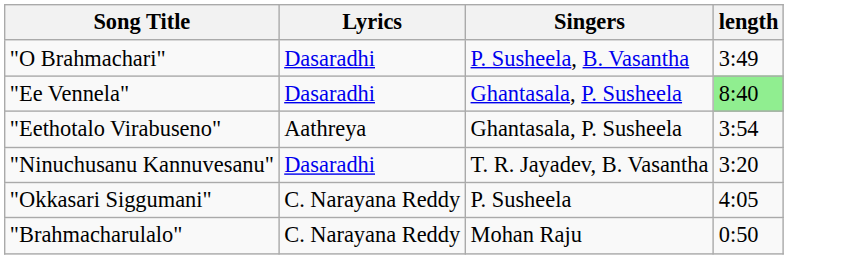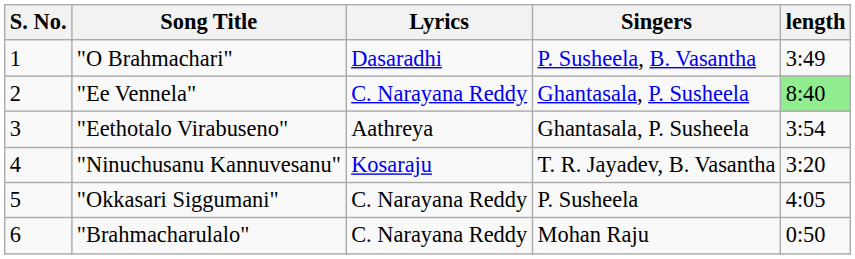 <table class="wikitable">
 <tr>
+<th>S. No.</th>
 <th>Song Title</th>
 <th>Lyrics</th>
 <th>Singers</th>
 <th>length</th>
 </tr>
 <tr>
+<td>1</td>
 <td>"O Brahmachari"</td>
 <td><a href='#'>Dasaradhi</a></td>
 <td><a href='#'>P. Susheela</a>, <a href='#'>B. Vasantha</a></td>
 <td>3:49</td>
 </tr>
 <tr>
+<td>2</td>
 <td>"Ee Vennela"</td>
-<td><a href='#'>Dasaradhi</a></td>
+<td><a href='#'>C. Narayana Reddy</a></td>
 <td><a href='#'>Ghantasala</a>, <a href='#'>P. Susheela</a></td>
 <td style="background: lightgreen;">8:40</td>
 </tr>
 <tr>
+<td>3</td>
 <td>"Eethotalo Virabuseno"</td>
 <td>Aathreya</td>
 <td>Ghantasala, P. Susheela</td>
 <td>3:54</td>
 </tr>
 <tr>
+<td>4</td>
 <td>"Ninuchusanu Kannuvesanu"</td>
-<td><a href='#'>Dasaradhi</a></td>
+<td><a href='#'>Kosaraju</a></td>
 <td>T. R. Jayadev, B. Vasantha</td>
 <td>3:20</td>
 </tr>
 <tr>
+<td>5</td>
 <td>"Okkasari Siggumani"</td>
 <td>C. Narayana Reddy</td>
 <td>P. Susheela</td>
 <td>4:05</td>
 </tr>
 <tr>
+<td>6</td>
 <td>"Brahmacharulalo"</td>
 <td>C. Narayana Reddy</td>
 <td>Mohan Raju</td>
 <td>0:50</td>
 </tr>
 </table>
